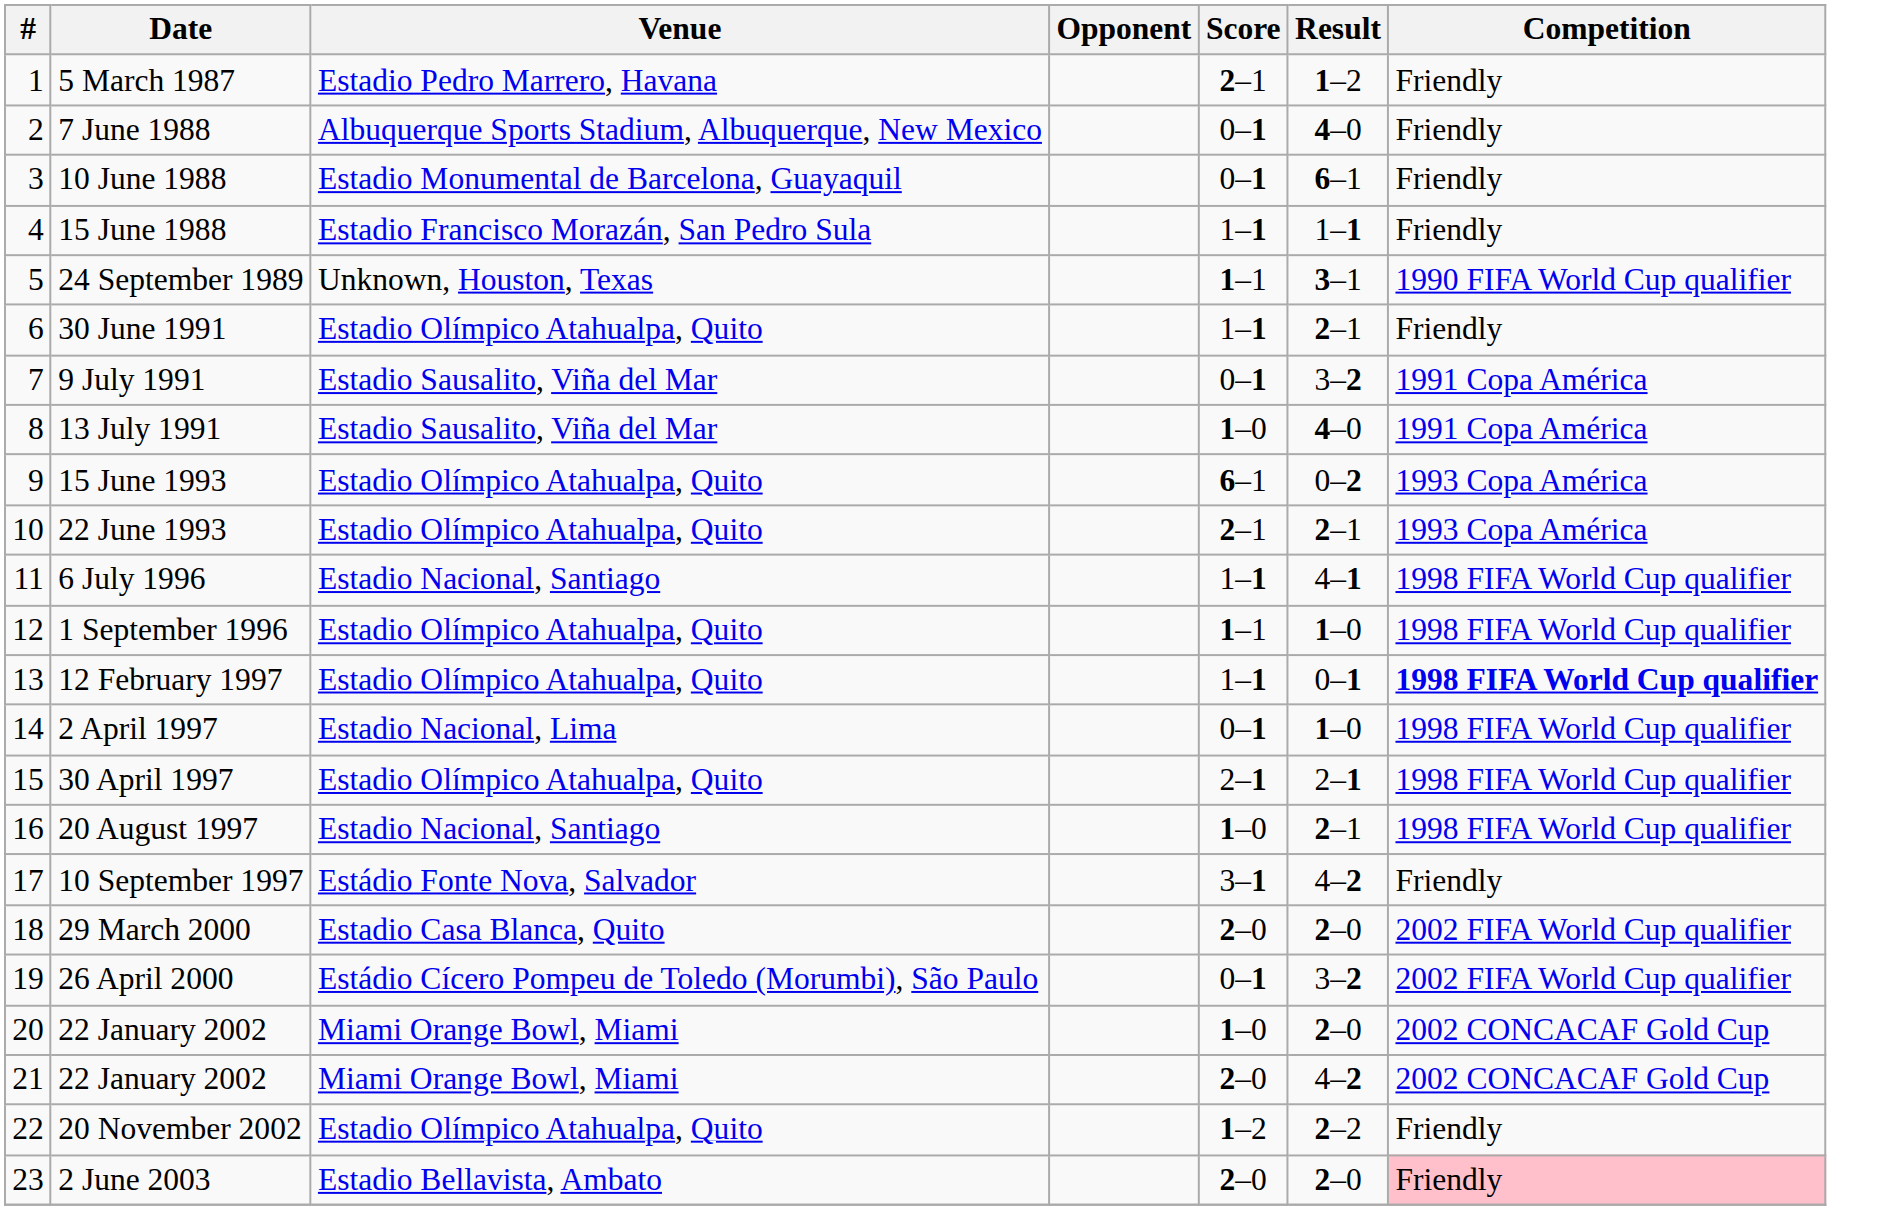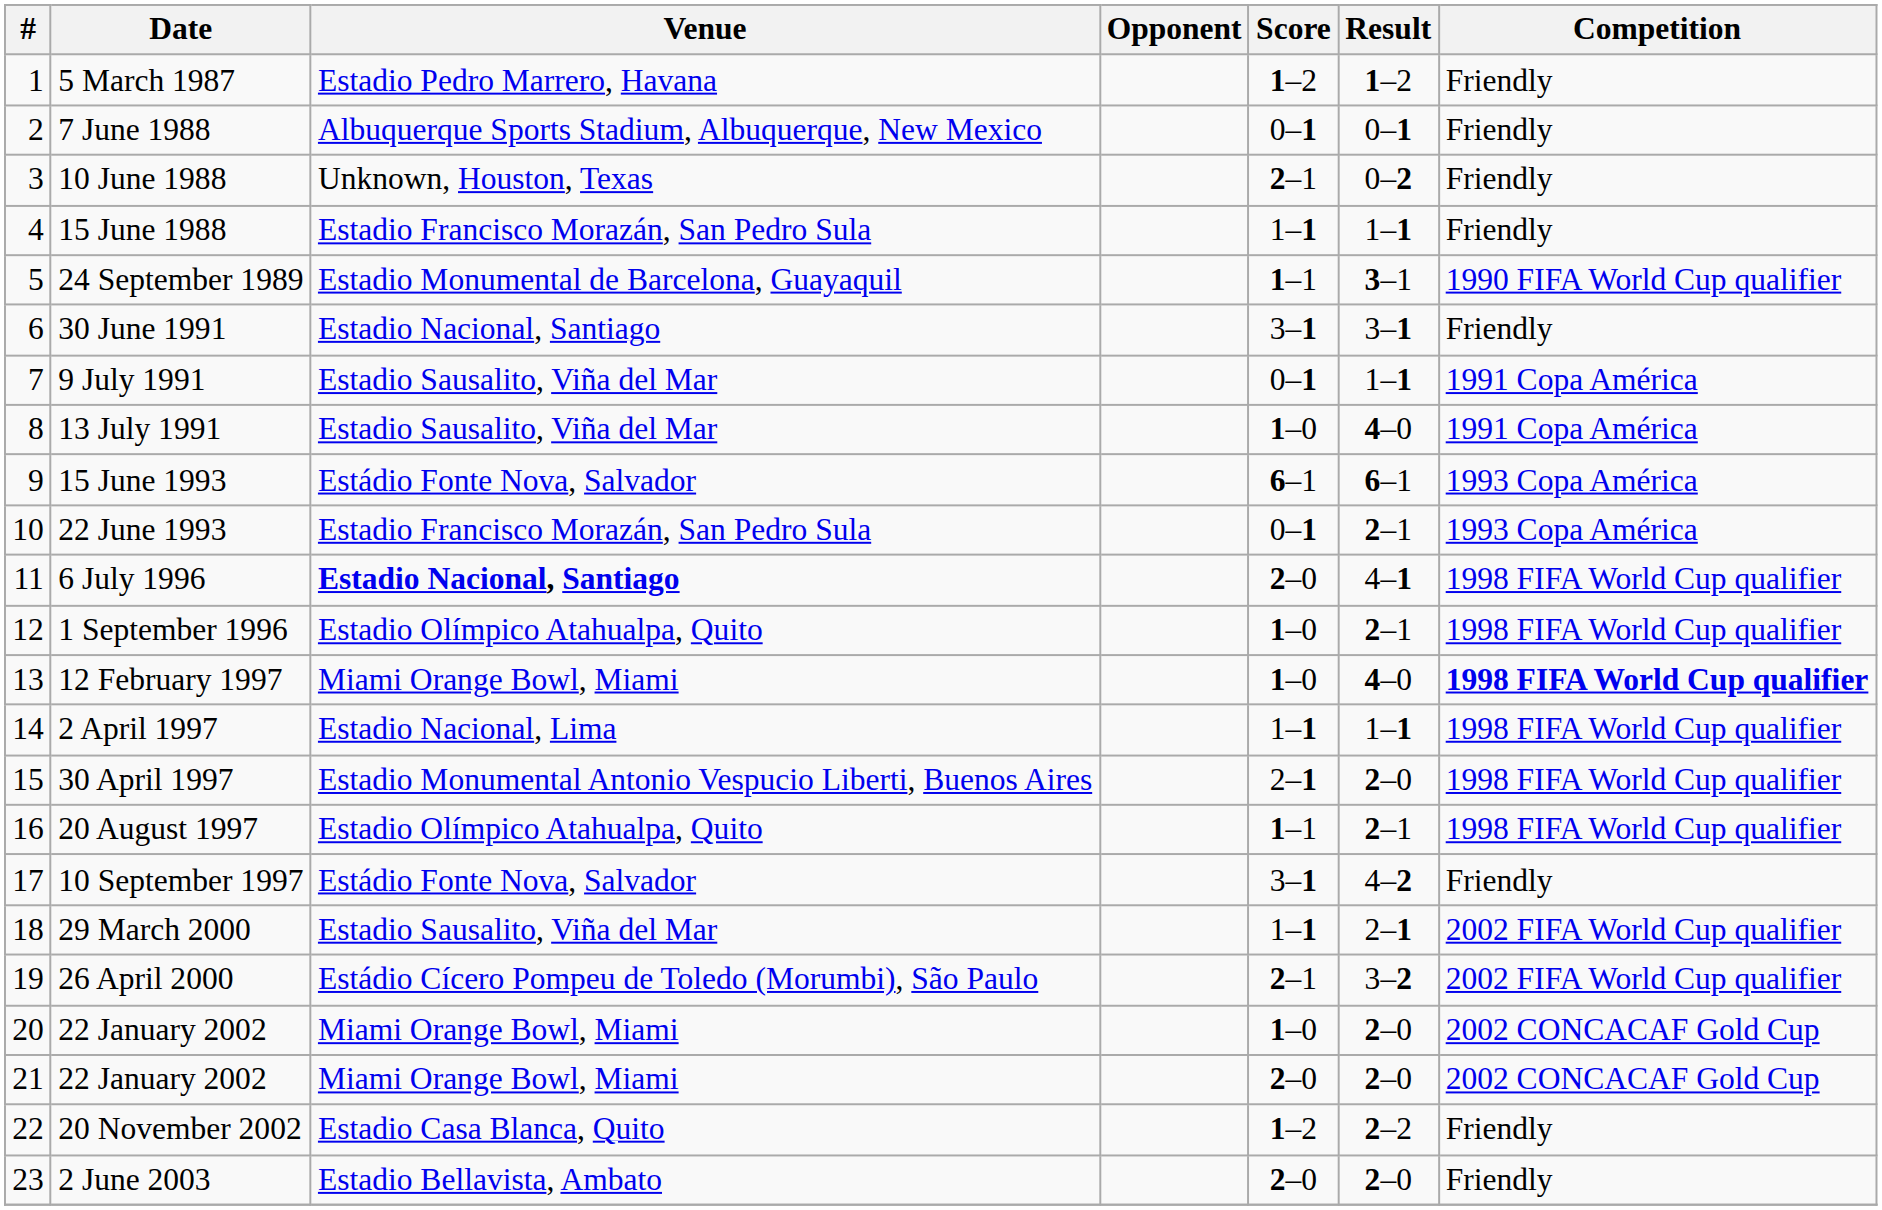 <table class="wikitable">
 <tr>
 <th>#</th>
 <th>Date</th>
 <th>Venue</th>
 <th>Opponent</th>
 <th>Score</th>
 <th>Result</th>
 <th>Competition</th>
 </tr>
 <tr>
 <td align=right>1</td>
 <td>5 March 1987</td>
 <td><a href='#'>Estadio Pedro Marrero</a>, <a href='#'>Havana</a></td>
 <td></td>
-<td align=center><strong>2</strong>–1</td>
+<td align=center><strong>1</strong>–2</td>
 <td align=center><strong>1</strong>–2</td>
 <td>Friendly</td>
 </tr>
 <tr>
 <td align=right>2</td>
 <td>7 June 1988</td>
 <td><a href='#'>Albuquerque Sports Stadium</a>, <a href='#'>Albuquerque</a>, <a href='#'>New Mexico</a></td>
 <td></td>
 <td align=center>0–<strong>1</strong></td>
-<td align=center><strong>4</strong>–0</td>
+<td align=center>0–<strong>1</strong></td>
 <td>Friendly</td>
 </tr>
 <tr>
 <td align=right>3</td>
 <td>10 June 1988</td>
-<td><a href='#'>Estadio Monumental de Barcelona</a>, <a href='#'>Guayaquil</a></td>
+<td>Unknown, <a href='#'>Houston</a>, <a href='#'>Texas</a></td>
 <td></td>
-<td align=center>0–<strong>1</strong></td>
-<td align=center><strong>6</strong>–1</td>
+<td align=center><strong>2</strong>–1</td>
+<td align=center>0–<strong>2</strong></td>
 <td>Friendly</td>
 </tr>
 <tr>
 <td align=right>4</td>
 <td>15 June 1988</td>
 <td><a href='#'>Estadio Francisco Morazán</a>, <a href='#'>San Pedro Sula</a></td>
 <td></td>
 <td align=center>1–<strong>1</strong></td>
 <td align=center>1–<strong>1</strong></td>
 <td>Friendly</td>
 </tr>
 <tr>
 <td align=right>5</td>
 <td>24 September 1989</td>
-<td>Unknown, <a href='#'>Houston</a>, <a href='#'>Texas</a></td>
+<td><a href='#'>Estadio Monumental de Barcelona</a>, <a href='#'>Guayaquil</a></td>
 <td></td>
 <td align=center><strong>1</strong>–1</td>
 <td align=center><strong>3</strong>–1</td>
 <td><a href='#'>1990 FIFA World Cup qualifier</a></td>
 </tr>
 <tr>
 <td align=right>6</td>
 <td>30 June 1991</td>
-<td><a href='#'>Estadio Olímpico Atahualpa</a>, <a href='#'>Quito</a></td>
+<td><a href='#'>Estadio Nacional</a>, <a href='#'>Santiago</a></td>
 <td></td>
-<td align=center>1–<strong>1</strong></td>
-<td align=center><strong>2</strong>–1</td>
+<td align=center>3–<strong>1</strong></td>
+<td align=center>3–<strong>1</strong></td>
 <td>Friendly</td>
 </tr>
 <tr>
 <td align=right>7</td>
 <td>9 July 1991</td>
 <td><a href='#'>Estadio Sausalito</a>, <a href='#'>Viña del Mar</a></td>
 <td></td>
 <td align=center>0–<strong>1</strong></td>
-<td align=center>3–<strong>2</strong></td>
+<td align=center>1–<strong>1</strong></td>
 <td><a href='#'>1991 Copa América</a></td>
 </tr>
 <tr>
 <td align=right>8</td>
 <td>13 July 1991</td>
 <td><a href='#'>Estadio Sausalito</a>, <a href='#'>Viña del Mar</a></td>
 <td></td>
 <td align=center><strong>1</strong>–0</td>
 <td align=center><strong>4</strong>–0</td>
 <td><a href='#'>1991 Copa América</a></td>
 </tr>
 <tr>
 <td align=right>9</td>
 <td>15 June 1993</td>
-<td><a href='#'>Estadio Olímpico Atahualpa</a>, <a href='#'>Quito</a></td>
+<td><a href='#'>Estádio Fonte Nova</a>, <a href='#'>Salvador</a></td>
 <td></td>
 <td align=center><strong>6</strong>–1</td>
-<td align=center>0–<strong>2</strong></td>
+<td align=center><strong>6</strong>–1</td>
 <td><a href='#'>1993 Copa América</a></td>
 </tr>
 <tr>
 <td align=right>10</td>
 <td>22 June 1993</td>
-<td><a href='#'>Estadio Olímpico Atahualpa</a>, <a href='#'>Quito</a></td>
+<td><a href='#'>Estadio Francisco Morazán</a>, <a href='#'>San Pedro Sula</a></td>
 <td></td>
-<td align=center><strong>2</strong>–1</td>
+<td align=center>0–<strong>1</strong></td>
 <td align=center><strong>2</strong>–1</td>
 <td><a href='#'>1993 Copa América</a></td>
 </tr>
 <tr>
 <td align=right>11</td>
 <td>6 July 1996</td>
-<td><a href='#'>Estadio Nacional</a>, <a href='#'>Santiago</a></td>
+<td><strong><a href='#'>Estadio Nacional</a>, <a href='#'>Santiago</a></strong></td>
 <td></td>
-<td align=center>1–<strong>1</strong></td>
+<td align=center><strong>2</strong>–0</td>
 <td align=center>4–<strong>1</strong></td>
 <td><a href='#'>1998 FIFA World Cup qualifier</a></td>
 </tr>
 <tr>
 <td align=right>12</td>
 <td>1 September 1996</td>
 <td><a href='#'>Estadio Olímpico Atahualpa</a>, <a href='#'>Quito</a></td>
 <td></td>
-<td align=center><strong>1</strong>–1</td>
 <td align=center><strong>1</strong>–0</td>
+<td align=center><strong>2</strong>–1</td>
 <td><a href='#'>1998 FIFA World Cup qualifier</a></td>
 </tr>
 <tr>
 <td align=right>13</td>
 <td>12 February 1997</td>
-<td><a href='#'>Estadio Olímpico Atahualpa</a>, <a href='#'>Quito</a></td>
+<td><a href='#'>Miami Orange Bowl</a>, <a href='#'>Miami</a></td>
 <td></td>
-<td align=center>1–<strong>1</strong></td>
-<td align=center>0–<strong>1</strong></td>
+<td align=center><strong>1</strong>–0</td>
+<td align=center><strong>4</strong>–0</td>
 <td><strong><a href='#'>1998 FIFA World Cup qualifier</a></strong></td>
 </tr>
 <tr>
 <td align=right>14</td>
 <td>2 April 1997</td>
 <td><a href='#'>Estadio Nacional</a>, <a href='#'>Lima</a></td>
 <td></td>
-<td align=center>0–<strong>1</strong></td>
-<td align=center><strong>1</strong>–0</td>
+<td align=center>1–<strong>1</strong></td>
+<td align=center>1–<strong>1</strong></td>
 <td><a href='#'>1998 FIFA World Cup qualifier</a></td>
 </tr>
 <tr>
 <td align=right>15</td>
 <td>30 April 1997</td>
-<td><a href='#'>Estadio Olímpico Atahualpa</a>, <a href='#'>Quito</a></td>
+<td><a href='#'>Estadio Monumental Antonio Vespucio Liberti</a>, <a href='#'>Buenos Aires</a></td>
 <td></td>
 <td align=center>2–<strong>1</strong></td>
-<td align=center>2–<strong>1</strong></td>
+<td align=center><strong>2</strong>–0</td>
 <td><a href='#'>1998 FIFA World Cup qualifier</a></td>
 </tr>
 <tr>
 <td align=right>16</td>
 <td>20 August 1997</td>
-<td><a href='#'>Estadio Nacional</a>, <a href='#'>Santiago</a></td>
+<td><a href='#'>Estadio Olímpico Atahualpa</a>, <a href='#'>Quito</a></td>
 <td></td>
-<td align=center><strong>1</strong>–0</td>
+<td align=center><strong>1</strong>–1</td>
 <td align=center><strong>2</strong>–1</td>
 <td><a href='#'>1998 FIFA World Cup qualifier</a></td>
 </tr>
 <tr>
 <td align=right>17</td>
 <td>10 September 1997</td>
 <td><a href='#'>Estádio Fonte Nova</a>, <a href='#'>Salvador</a></td>
 <td></td>
 <td align=center>3–<strong>1</strong></td>
 <td align=center>4–<strong>2</strong></td>
 <td>Friendly</td>
 </tr>
 <tr>
 <td align=right>18</td>
 <td>29 March 2000</td>
-<td><a href='#'>Estadio Casa Blanca</a>, <a href='#'>Quito</a></td>
+<td><a href='#'>Estadio Sausalito</a>, <a href='#'>Viña del Mar</a></td>
 <td></td>
-<td align=center><strong>2</strong>–0</td>
-<td align=center><strong>2</strong>–0</td>
+<td align=center>1–<strong>1</strong></td>
+<td align=center>2–<strong>1</strong></td>
 <td><a href='#'>2002 FIFA World Cup qualifier</a></td>
 </tr>
 <tr>
 <td align=right>19</td>
 <td>26 April 2000</td>
 <td><a href='#'>Estádio Cícero Pompeu de Toledo (Morumbi)</a>, <a href='#'>São Paulo</a></td>
 <td></td>
-<td align=center>0–<strong>1</strong></td>
+<td align=center><strong>2</strong>–1</td>
 <td align=center>3–<strong>2</strong></td>
 <td><a href='#'>2002 FIFA World Cup qualifier</a></td>
 </tr>
 <tr>
 <td align=right>20</td>
 <td>22 January 2002</td>
 <td><a href='#'>Miami Orange Bowl</a>, <a href='#'>Miami</a></td>
 <td></td>
 <td align=center><strong>1</strong>–0</td>
 <td align=center><strong>2</strong>–0</td>
 <td><a href='#'>2002 CONCACAF Gold Cup</a></td>
 </tr>
 <tr>
 <td align=right>21</td>
 <td>22 January 2002</td>
 <td><a href='#'>Miami Orange Bowl</a>, <a href='#'>Miami</a></td>
 <td></td>
 <td align=center><strong>2</strong>–0</td>
-<td align=center>4–<strong>2</strong></td>
+<td align=center><strong>2</strong>–0</td>
 <td><a href='#'>2002 CONCACAF Gold Cup</a></td>
 </tr>
 <tr>
 <td align=right>22</td>
 <td>20 November 2002</td>
-<td><a href='#'>Estadio Olímpico Atahualpa</a>, <a href='#'>Quito</a></td>
+<td><a href='#'>Estadio Casa Blanca</a>, <a href='#'>Quito</a></td>
 <td></td>
 <td align=center><strong>1</strong>–2</td>
 <td align=center><strong>2</strong>–2</td>
 <td>Friendly</td>
 </tr>
 <tr>
 <td align=right>23</td>
 <td>2 June 2003</td>
 <td><a href='#'>Estadio Bellavista</a>, <a href='#'>Ambato</a></td>
 <td></td>
 <td align=center><strong>2</strong>–0</td>
 <td align=center><strong>2</strong>–0</td>
-<td style="background: pink;">Friendly</td>
+<td>Friendly</td>
 </tr>
 <tr>
 </tr>
 </table>
